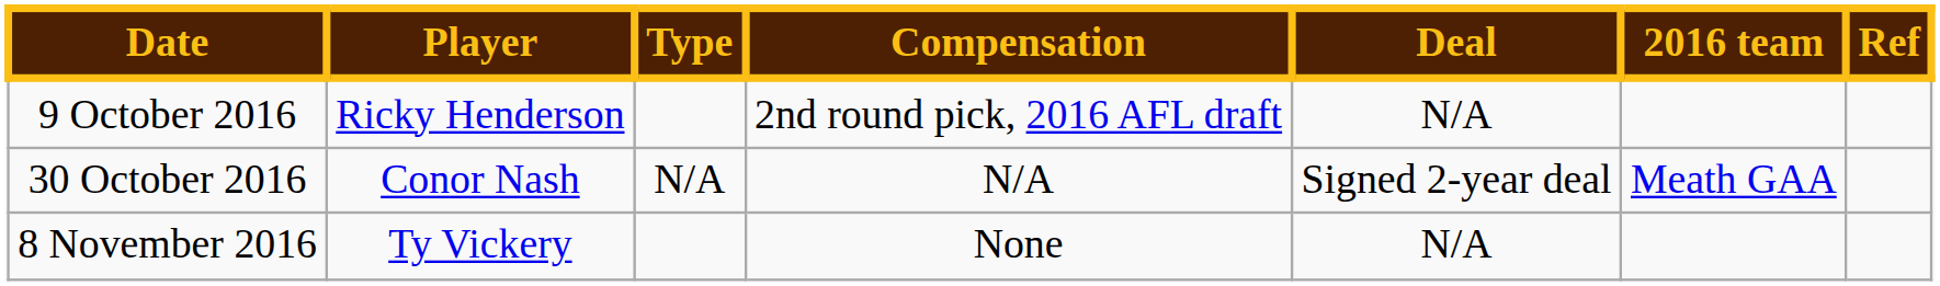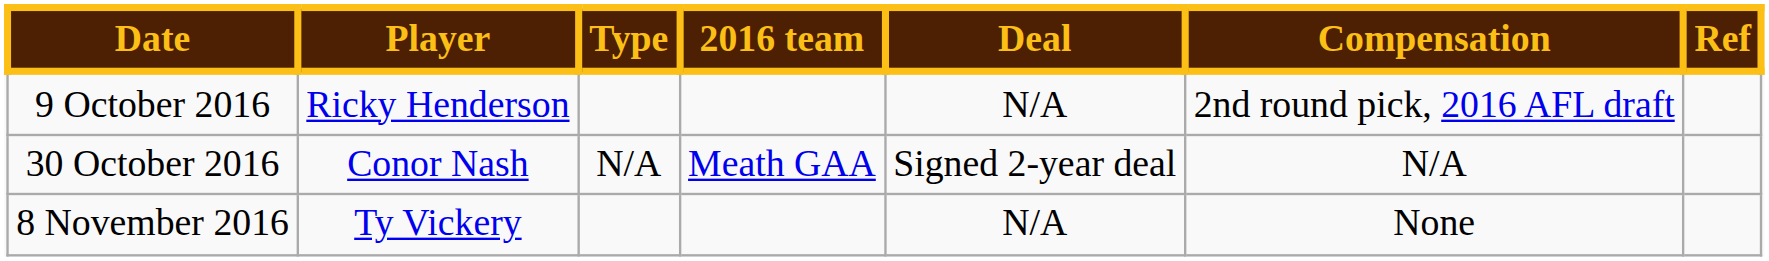 <table class="wikitable" style="text-align:center">
 <tr>
 <th style="background:#4D2004; color:#FBBF15; border: solid #FBBF15">Date</th>
 <th style="background:#4D2004; color:#FBBF15; border: solid #FBBF15">Player</th>
 <th style="background:#4D2004; color:#FBBF15; border: solid #FBBF15">Type</th>
+<th style="background:#4D2004; color:#FBBF15; border: solid #FBBF15">2016 team</th>
+<th style="background:#4D2004; color:#FBBF15; border: solid #FBBF15">Deal</th>
 <th style="background:#4D2004; color:#FBBF15; border: solid #FBBF15">Compensation</th>
-<th style="background:#4D2004; color:#FBBF15; border: solid #FBBF15">Deal</th>
-<th style="background:#4D2004; color:#FBBF15; border: solid #FBBF15">2016 team</th>
 <th style="background:#4D2004; color:#FBBF15; border: solid #FBBF15">Ref</th>
 </tr>
 <tr>
 <td>9 October 2016</td>
 <td><a href='#'>Ricky Henderson</a></td>
 <td></td>
+<td></td>
+<td>N/A</td>
 <td>2nd round pick, <a href='#'>2016 AFL draft</a></td>
-<td>N/A</td>
-<td></td>
 <td></td>
 </tr>
 <tr>
 <td>30 October 2016</td>
 <td><a href='#'>Conor Nash</a></td>
 <td>N/A</td>
+<td><a href='#'>Meath GAA</a></td>
+<td>Signed 2-year deal</td>
 <td>N/A</td>
-<td>Signed 2-year deal</td>
-<td><a href='#'>Meath GAA</a></td>
 <td></td>
 </tr>
 <tr>
 <td>8 November 2016</td>
 <td><a href='#'>Ty Vickery</a></td>
 <td></td>
+<td></td>
+<td>N/A</td>
 <td>None</td>
-<td>N/A</td>
-<td></td>
 <td></td>
 </tr>
 </table>
